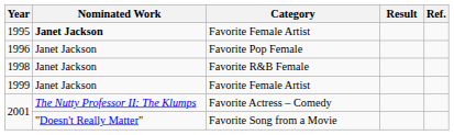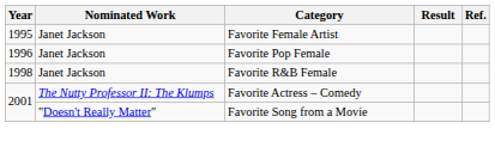 <table class="wikitable" width="50%">
 <tr>
 <th width="5%">Year</th>
 <th width="40%">Nominated Work</th>
 <th width="40%">Category</th>
 <th width="10%">Result</th>
 <th width="5%">Ref.</th>
 </tr>
 <tr>
 <td>1995</td>
-<td><strong>Janet Jackson</strong></td>
+<td>Janet Jackson</td>
 <td>Favorite Female Artist</td>
 <td></td>
 <td></td>
 </tr>
 <tr>
 <td>1996</td>
 <td>Janet Jackson</td>
 <td>Favorite Pop Female</td>
 <td></td>
 <td></td>
 </tr>
 <tr>
 <td>1998</td>
 <td>Janet Jackson</td>
 <td>Favorite R&B Female</td>
 <td></td>
 <td></td>
 </tr>
 <tr>
-<td>1999</td>
-<td>Janet Jackson</td>
-<td>Favorite Female Artist</td>
-<td></td>
-<td></td>
-</tr>
-<tr>
 <td rowspan="2">2001</td>
 <td><em><a href='#'>The Nutty Professor II: The Klumps</a></em></td>
 <td>Favorite Actress – Comedy</td>
 <td></td>
 <td></td>
 </tr>
 <tr>
 <td>"<a href='#'>Doesn't Really Matter</a>"</td>
 <td>Favorite Song from a Movie</td>
 <td></td>
 <td></td>
 </tr>
 </table>
